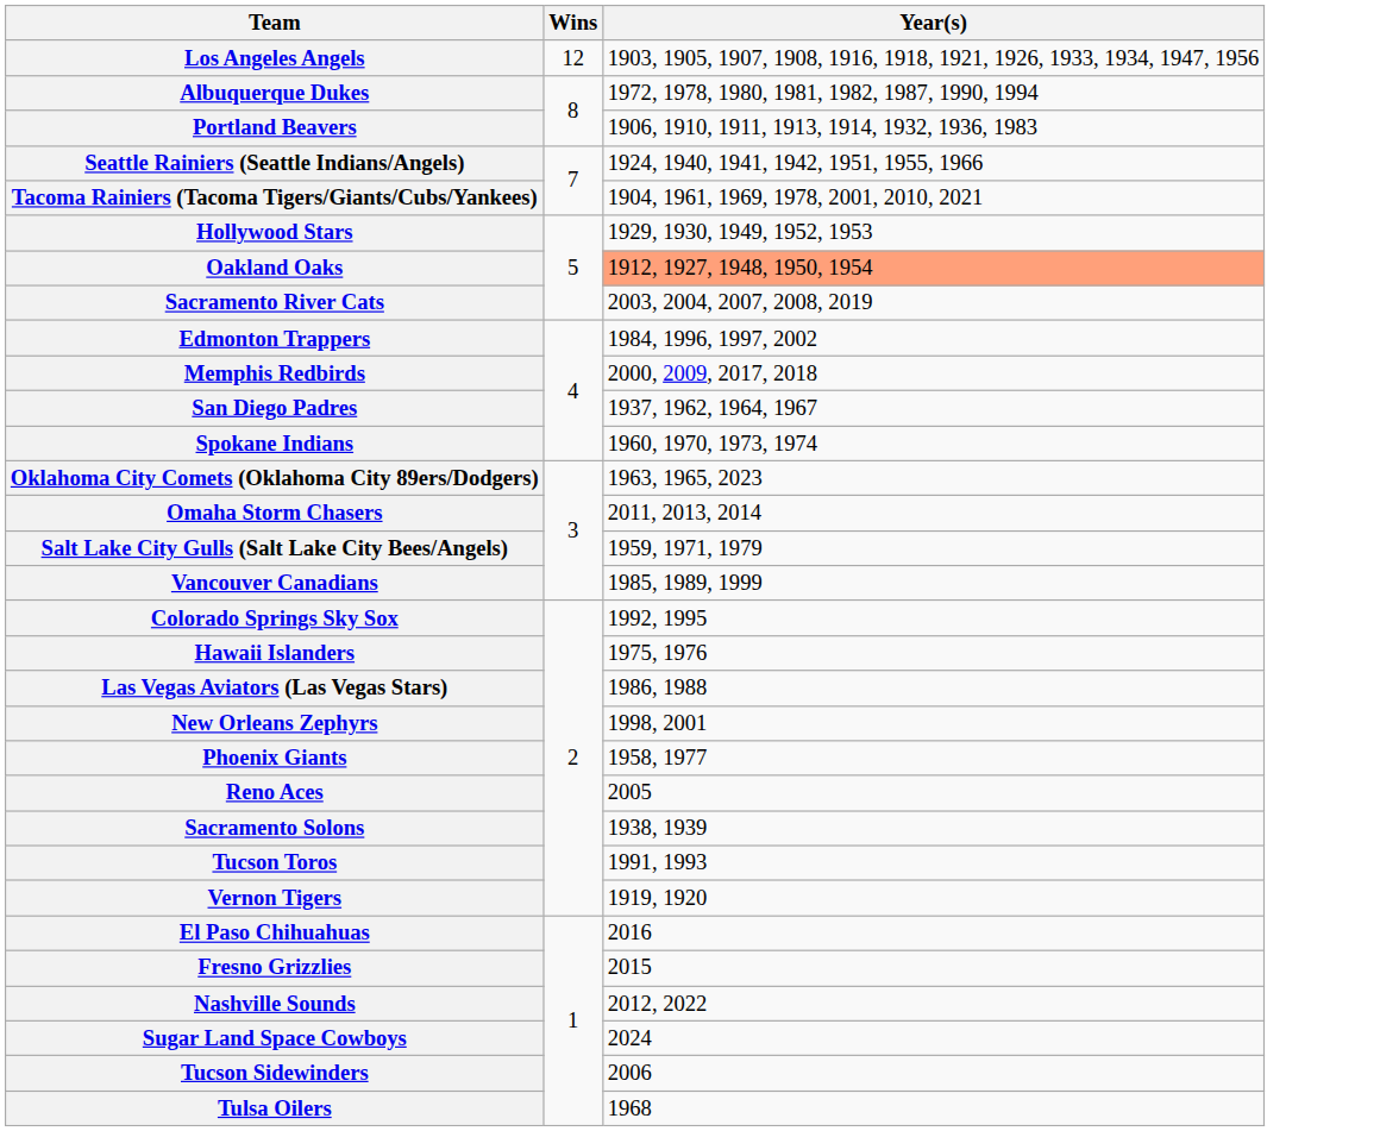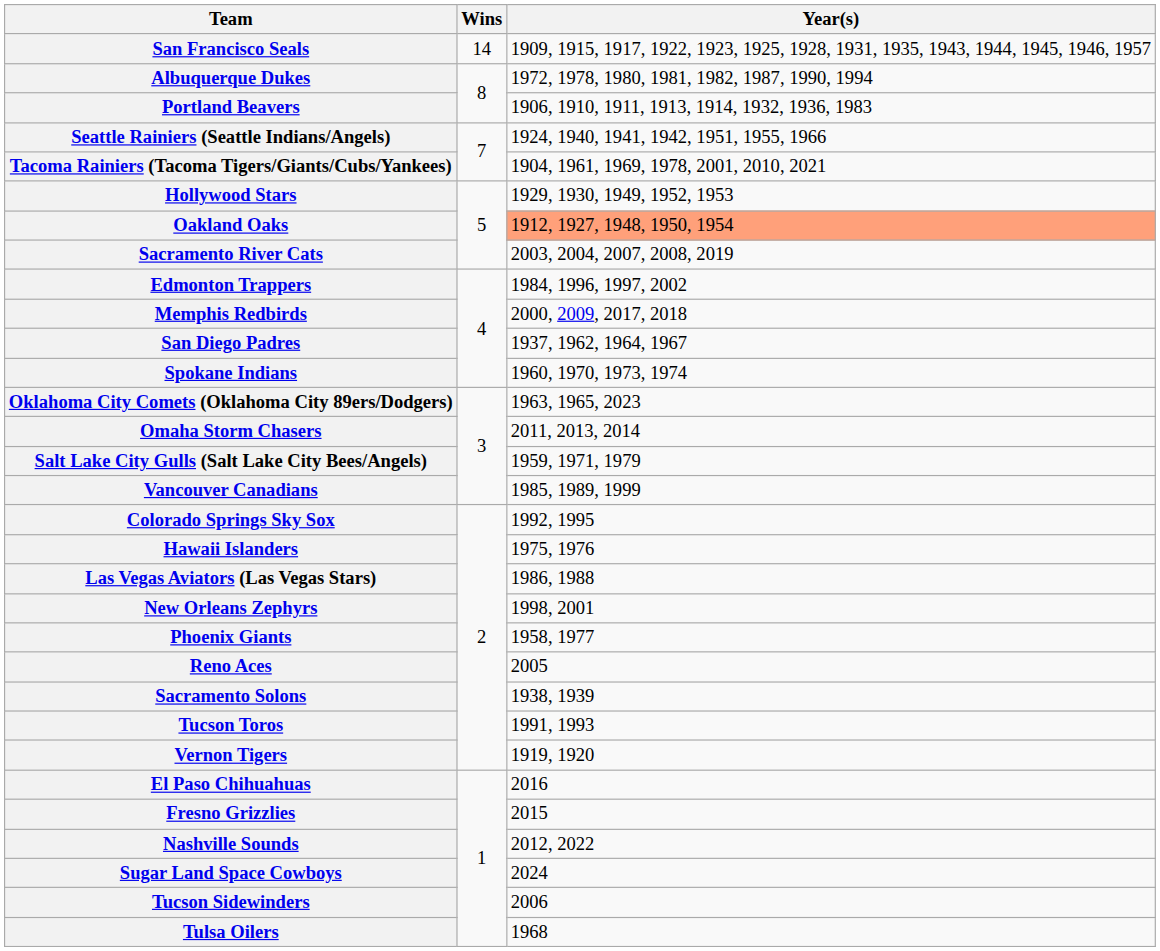 <table class="wikitable sortable plainrowheaders" style="text-align:left">
 <tr>
 <th scope="col">Team</th>
 <th scope="col">Wins</th>
 <th scope="col">Year(s)</th>
 </tr>
 <tr>
-<th scope="row"><a href='#'>Los Angeles Angels</a></th>
-<td style="text-align:center">12</td>
-<td>1903, 1905, 1907, 1908, 1916, 1918, 1921, 1926, 1933, 1934, 1947, 1956</td>
+<th scope="row"><a href='#'>San Francisco Seals</a></th>
+<td style="text-align:center">14</td>
+<td>1909, 1915, 1917, 1922, 1923, 1925, 1928, 1931, 1935, 1943, 1944, 1945, 1946, 1957</td>
 </tr>
 <tr>
 <th scope="row"><a href='#'>Albuquerque Dukes</a></th>
 <td style="text-align:center" rowspan="2">8</td>
 <td>1972, 1978, 1980, 1981, 1982, 1987, 1990, 1994</td>
 </tr>
 <tr>
 <th scope="row"><a href='#'>Portland Beavers</a></th>
 <td>1906, 1910, 1911, 1913, 1914, 1932, 1936, 1983</td>
 </tr>
 <tr>
 <th scope="row"><a href='#'>Seattle Rainiers</a> (Seattle Indians/Angels)</th>
 <td style="text-align:center" rowspan="2">7</td>
 <td>1924, 1940, 1941, 1942, 1951, 1955, 1966</td>
 </tr>
 <tr>
 <th scope="row"><strong><a href='#'>Tacoma Rainiers</a></strong> (Tacoma Tigers/Giants/Cubs/Yankees)</th>
 <td>1904, 1961, 1969, 1978, 2001, 2010, 2021</td>
 </tr>
 <tr>
 <th scope="row"><a href='#'>Hollywood Stars</a></th>
 <td style="text-align:center" rowspan="3">5</td>
 <td>1929, 1930, 1949, 1952, 1953</td>
 </tr>
 <tr>
 <th scope="row"><a href='#'>Oakland Oaks</a></th>
 <td style="background: lightsalmon;">1912, 1927, 1948, 1950, 1954</td>
 </tr>
 <tr>
 <th scope="row"><strong><a href='#'>Sacramento River Cats</a></strong></th>
 <td>2003, 2004, 2007, 2008, 2019</td>
 </tr>
 <tr>
 <th scope="row"><a href='#'>Edmonton Trappers</a></th>
 <td style="text-align:center" rowspan="4">4</td>
 <td>1984, 1996, 1997, 2002</td>
 </tr>
 <tr>
 <th scope="row"><a href='#'>Memphis Redbirds</a></th>
 <td>2000, <a href='#'>2009</a>, 2017, 2018</td>
 </tr>
 <tr>
 <th scope="row"><a href='#'>San Diego Padres</a></th>
 <td>1937, 1962, 1964, 1967</td>
 </tr>
 <tr>
 <th scope="row"><a href='#'>Spokane Indians</a></th>
 <td>1960, 1970, 1973, 1974</td>
 </tr>
 <tr>
 <th scope="row"><strong><a href='#'>Oklahoma City Comets</a></strong> (Oklahoma City 89ers/Dodgers)</th>
 <td style="text-align:center" rowspan="4">3</td>
 <td>1963, 1965, 2023</td>
 </tr>
 <tr>
 <th scope="row"><a href='#'>Omaha Storm Chasers</a></th>
 <td>2011, 2013, 2014</td>
 </tr>
 <tr>
 <th scope="row"><a href='#'>Salt Lake City Gulls</a> (Salt Lake City Bees/Angels)</th>
 <td>1959, 1971, 1979</td>
 </tr>
 <tr>
 <th scope="row"><a href='#'>Vancouver Canadians</a></th>
 <td>1985, 1989, 1999</td>
 </tr>
 <tr>
 <th scope="row"><a href='#'>Colorado Springs Sky Sox</a></th>
 <td style="text-align:center" rowspan="9">2</td>
 <td>1992, 1995</td>
 </tr>
 <tr>
 <th scope="row"><a href='#'>Hawaii Islanders</a></th>
 <td>1975, 1976</td>
 </tr>
 <tr>
 <th scope="row"><strong><a href='#'>Las Vegas Aviators</a></strong> (Las Vegas Stars)</th>
 <td>1986, 1988</td>
 </tr>
 <tr>
 <th scope="row"><a href='#'>New Orleans Zephyrs</a></th>
 <td>1998, 2001</td>
 </tr>
 <tr>
 <th scope="row"><a href='#'>Phoenix Giants</a></th>
 <td>1958, 1977</td>
 </tr>
 <tr>
 <th scope="row"><strong><a href='#'>Reno Aces</a></strong></th>
 <td>2005</td>
 </tr>
 <tr>
 <th scope="row"><a href='#'>Sacramento Solons</a></th>
 <td>1938, 1939</td>
 </tr>
 <tr>
 <th scope="row"><a href='#'>Tucson Toros</a></th>
 <td>1991, 1993</td>
 </tr>
 <tr>
 <th scope="row"><a href='#'>Vernon Tigers</a></th>
 <td>1919, 1920</td>
 </tr>
 <tr>
 <th scope="row"><strong><a href='#'>El Paso Chihuahuas</a></strong></th>
 <td style="text-align:center" rowspan="6">1</td>
 <td>2016</td>
 </tr>
 <tr>
 <th scope="row"><a href='#'>Fresno Grizzlies</a></th>
 <td>2015</td>
 </tr>
 <tr>
 <th scope="row"><a href='#'>Nashville Sounds</a></th>
 <td>2012, 2022</td>
 </tr>
 <tr>
 <th scope="row"><strong><a href='#'>Sugar Land Space Cowboys</a></strong></th>
 <td>2024</td>
 </tr>
 <tr>
 <th scope="row"><a href='#'>Tucson Sidewinders</a></th>
 <td>2006</td>
 </tr>
 <tr>
 <th scope="row"><a href='#'>Tulsa Oilers</a></th>
 <td>1968</td>
 </tr>
 </table>
